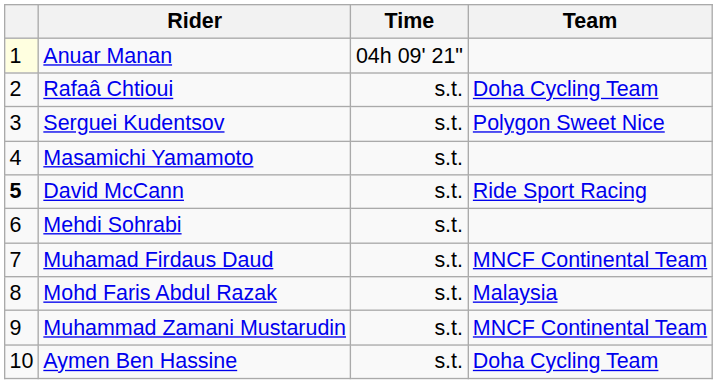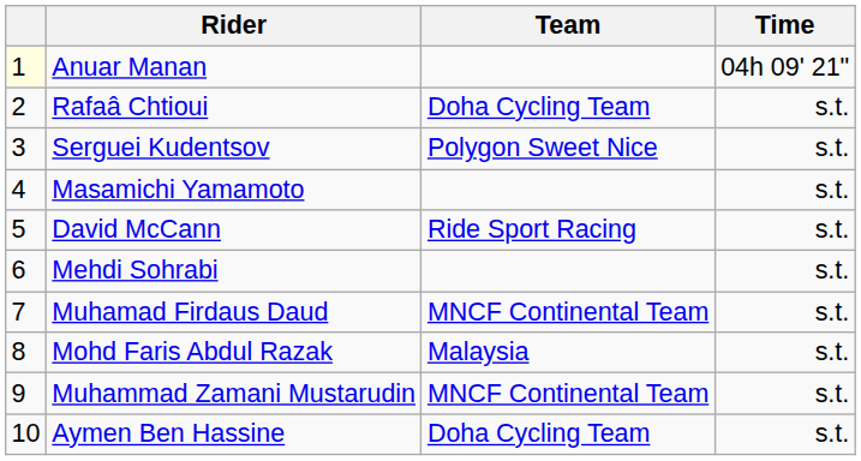 <table class=wikitable>
 <tr>
 <th></th>
 <th>Rider</th>
+<th>Team</th>
 <th>Time</th>
-<th>Team</th>
 </tr>
 <tr>
 <td style="background: lightyellow;">1</td>
 <td> <a href='#'>Anuar Manan</a></td>
+<td></td>
 <td align=right>04h 09' 21"</td>
-<td></td>
 </tr>
 <tr>
 <td>2</td>
 <td> <a href='#'>Rafaâ Chtioui</a></td>
+<td><a href='#'>Doha Cycling Team</a></td>
 <td align=right>s.t.</td>
-<td><a href='#'>Doha Cycling Team</a></td>
 </tr>
 <tr>
 <td>3</td>
 <td> <a href='#'>Serguei Kudentsov</a></td>
+<td><a href='#'>Polygon Sweet Nice</a></td>
 <td align=right>s.t.</td>
-<td><a href='#'>Polygon Sweet Nice</a></td>
 </tr>
 <tr>
 <td>4</td>
 <td> <a href='#'>Masamichi Yamamoto</a></td>
+<td></td>
 <td align=right>s.t.</td>
-<td></td>
 </tr>
 <tr>
-<td><strong>5</strong></td>
+<td>5</td>
 <td> <a href='#'>David McCann</a></td>
+<td><a href='#'>Ride Sport Racing</a></td>
 <td align=right>s.t.</td>
-<td><a href='#'>Ride Sport Racing</a></td>
 </tr>
 <tr>
 <td>6</td>
 <td> <a href='#'>Mehdi Sohrabi</a> </td>
+<td></td>
 <td align=right>s.t.</td>
-<td></td>
 </tr>
 <tr>
 <td>7</td>
 <td> <a href='#'>Muhamad Firdaus Daud</a></td>
+<td><a href='#'>MNCF Continental Team</a></td>
 <td align=right>s.t.</td>
-<td><a href='#'>MNCF Continental Team</a></td>
 </tr>
 <tr>
 <td>8</td>
 <td> <a href='#'>Mohd Faris Abdul Razak</a></td>
+<td><a href='#'>Malaysia</a></td>
 <td align=right>s.t.</td>
-<td><a href='#'>Malaysia</a></td>
 </tr>
 <tr>
 <td>9</td>
 <td> <a href='#'>Muhammad Zamani Mustarudin</a></td>
+<td><a href='#'>MNCF Continental Team</a></td>
 <td align=right>s.t.</td>
-<td><a href='#'>MNCF Continental Team</a></td>
 </tr>
 <tr>
 <td>10</td>
 <td> <a href='#'>Aymen Ben Hassine</a></td>
+<td><a href='#'>Doha Cycling Team</a></td>
 <td align=right>s.t.</td>
-<td><a href='#'>Doha Cycling Team</a></td>
 </tr>
 </table>
